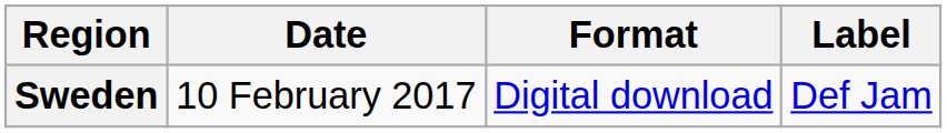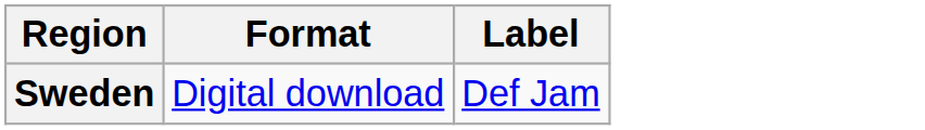 <table class="wikitable plainrowheaders" style="text-align:center;">
 <tr>
 <th>Region</th>
-<th>Date</th>
 <th>Format</th>
 <th>Label</th>
 </tr>
 <tr>
 <th scope="row">Sweden</th>
-<td>10 February 2017</td>
 <td><a href='#'>Digital download</a></td>
 <td><a href='#'>Def Jam</a></td>
 </tr>
 </table>
